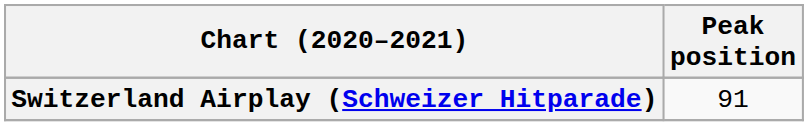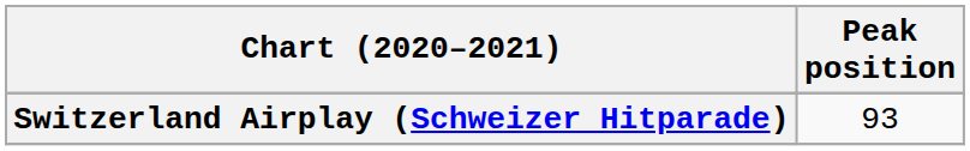 <table class="wikitable sortable plainrowheaders" style="text-align:center">
 <tr>
 <th scope="col">Chart (2020–2021)</th>
 <th scope="col">Peak<br>position</th>
 </tr>
 <tr>
 </tr>
 <tr>
 </tr>
 <tr>
 <th scope="row">Switzerland Airplay (<a href='#'>Schweizer Hitparade</a>)</th>
-<td>91</td>
+<td>93</td>
 </tr>
 <tr>
 </tr>
 </table>
